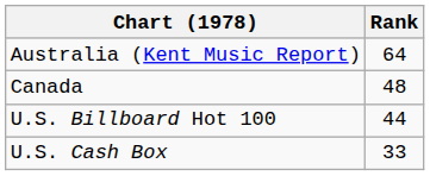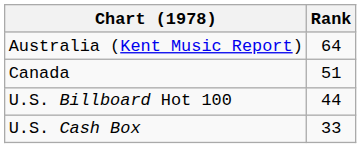 <table class="wikitable sortable">
 <tr>
 <th align="left">Chart (1978)</th>
 <th style="text-align:center;">Rank</th>
 </tr>
 <tr>
 <td>Australia (<a href='#'>Kent Music Report</a>)</td>
 <td style="text-align:center;">64</td>
 </tr>
 <tr>
 <td>Canada</td>
-<td style="text-align:center;">48</td>
+<td style="text-align:center;">51</td>
 </tr>
 <tr>
 <td>U.S. <em>Billboard</em> Hot 100</td>
 <td style="text-align:center;">44</td>
 </tr>
 <tr>
 <td>U.S. <em>Cash Box</em></td>
 <td style="text-align:center;">33</td>
 </tr>
 </table>
